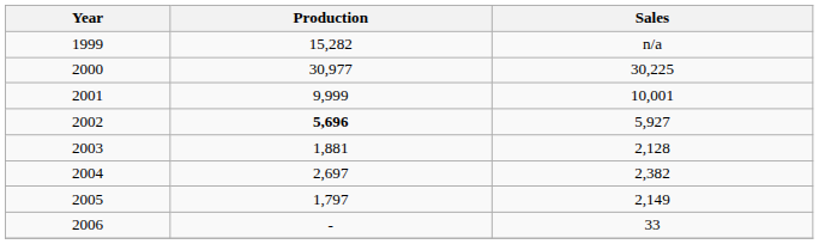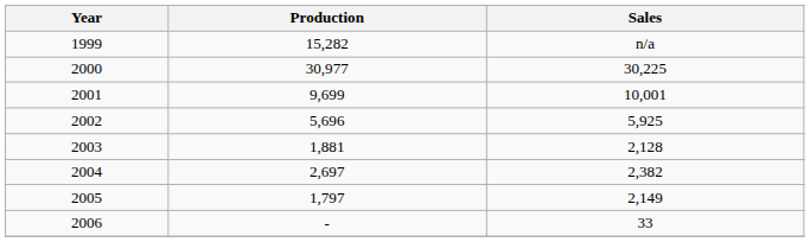 <table class="wikitable" style="font-size:90%; text-align:center">
 <tr>
 <th style="width:10em">Year</th>
 <th style="width:20em">Production</th>
 <th style="width:20em">Sales</th>
 </tr>
 <tr>
 <td>1999</td>
 <td>15,282</td>
 <td>n/a</td>
 </tr>
 <tr>
 <td>2000</td>
 <td>30,977</td>
 <td>30,225</td>
 </tr>
 <tr>
 <td>2001</td>
-<td>9,999</td>
+<td>9,699</td>
 <td>10,001</td>
 </tr>
 <tr>
 <td>2002</td>
-<td><strong>5,696</strong></td>
-<td>5,927</td>
+<td>5,696</td>
+<td>5,925</td>
 </tr>
 <tr>
 <td>2003</td>
 <td>1,881</td>
 <td>2,128</td>
 </tr>
 <tr>
 <td>2004</td>
 <td>2,697</td>
 <td>2,382</td>
 </tr>
 <tr>
 <td>2005</td>
 <td>1,797</td>
 <td>2,149</td>
 </tr>
 <tr>
 <td>2006</td>
 <td>-</td>
 <td>33</td>
 </tr>
 <tr>
 </tr>
 </table>
